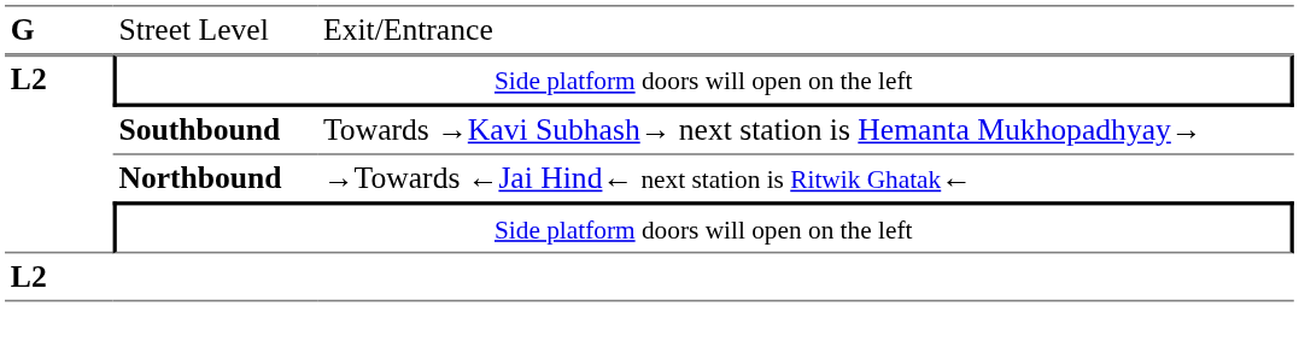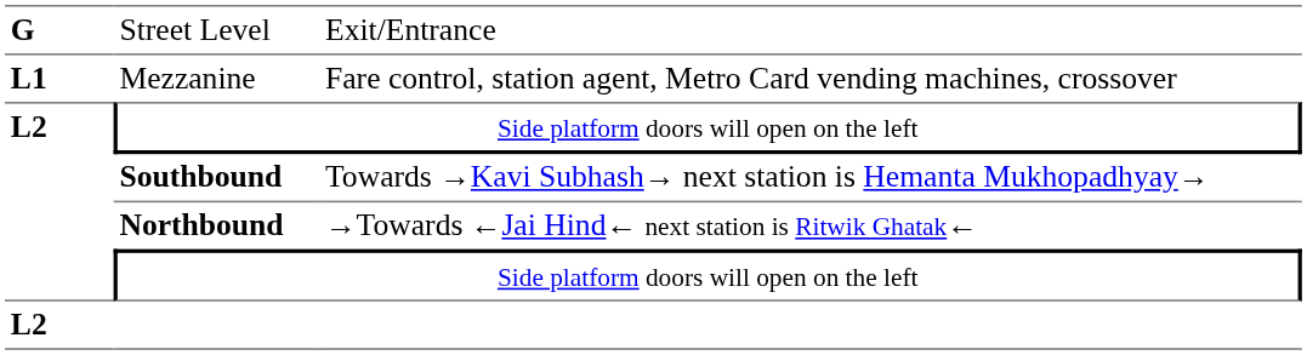 <table border="0" cellspacing="0" cellpadding="3">
 <tr>
 <td width="50" valign="top" style="border-bottom:solid 1px gray;border-top:solid 1px gray;"><strong>G</strong></td>
 <td width="100" valign="top" style="border-top:solid 1px gray;border-bottom:solid 1px gray;">Street Level</td>
 <td width="500" valign="top" style="border-top:solid 1px gray;border-bottom:solid 1px gray;">Exit/Entrance</td>
+</tr>
+<tr>
+<td valign="top"><strong>L1</strong></td>
+<td valign="top">Mezzanine</td>
+<td valign="top">Fare control, station agent, Metro Card vending machines, crossover<br></td>
 </tr>
 <tr>
 <td rowspan="4" width="50" valign="top" style="border-top:solid 1px gray;border-bottom:solid 1px gray;"><strong>L2</strong></td>
 <td colspan="2" style="border-top:solid 1px gray;border-right:solid 2px black;border-left:solid 2px black;border-bottom:solid 2px black;text-align:center;"><small><a href='#'>Side platform</a>  doors will open on the left </small></td>
 </tr>
 <tr>
 <td width="100" style="border-bottom:solid 1px gray;"><strong>Southbound</strong></td>
 <td width="500" style="border-bottom:solid 1px gray;">Towards →<a href='#'>Kavi Subhash</a>→ next station is <a href='#'>Hemanta Mukhopadhyay</a>→</td>
 </tr>
 <tr>
 <td><strong>Northbound</strong></td>
 <td><span>→</span>Towards ←<a href='#'>Jai Hind</a>← <small>next station is <a href='#'>Ritwik Ghatak</a></small>←</td>
 </tr>
 <tr>
 <td colspan="2" style="border-top:solid 2px black;border-right:solid 2px black;border-left:solid 2px black;border-bottom:solid 1px gray;text-align:center;"><small><a href='#'>Side platform</a> doors will open on the left </small></td>
 </tr>
 <tr>
 <td rowspan="2" width="50" valign="top" style="border-bottom:solid 1px gray;"><strong>L2</strong></td>
 <td width="100" style="border-bottom:solid 1px gray;"></td>
 <td width="500" style="border-bottom:solid 1px gray;"></td>
 </tr>
 <tr>
 </tr>
 </table>
